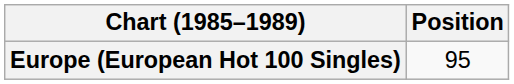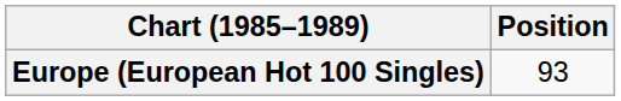 <table class="wikitable plainrowheaders" style="text-align:center">
 <tr>
 <th scope="col">Chart (1985–1989)</th>
 <th scope="col">Position</th>
 </tr>
 <tr>
 <th scope="row">Europe (European Hot 100 Singles)</th>
-<td>95</td>
+<td>93</td>
 </tr>
 </table>
